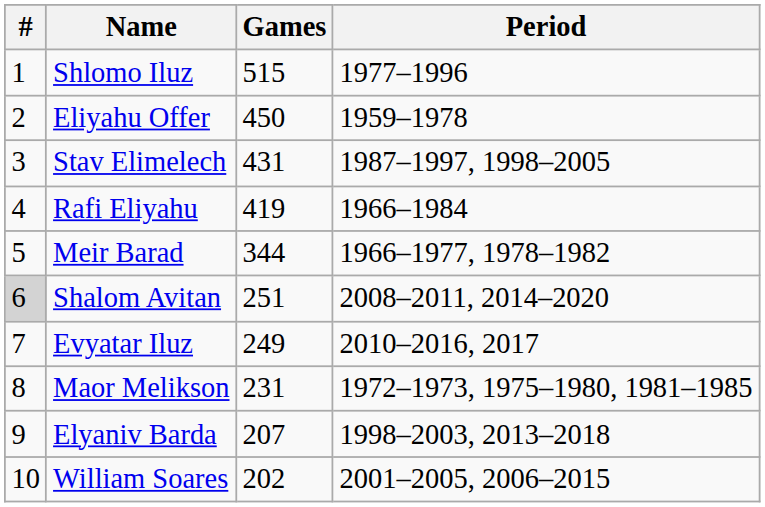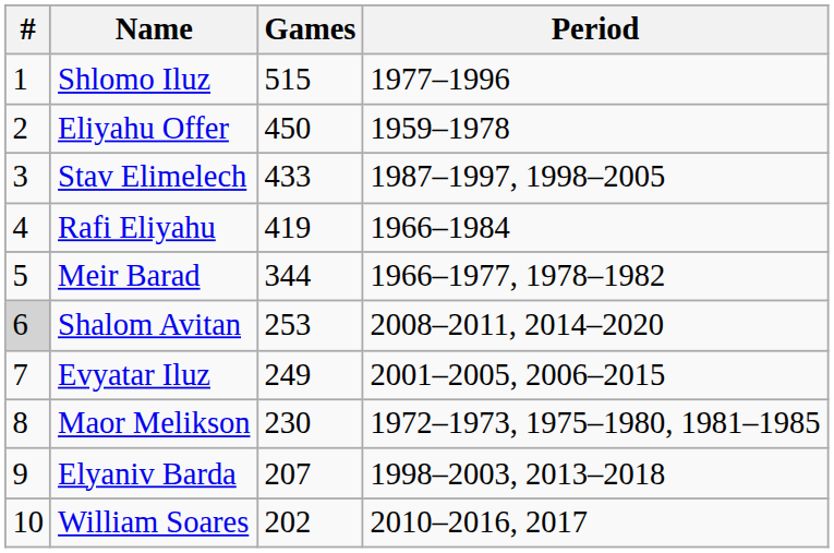 <table class="wikitable">
 <tr>
 <th>#</th>
 <th>Name</th>
 <th>Games</th>
 <th>Period</th>
 </tr>
 <tr>
 <td>1</td>
 <td><a href='#'>Shlomo Iluz</a></td>
 <td>515</td>
 <td>1977–1996</td>
 </tr>
 <tr>
 <td>2</td>
 <td><a href='#'>Eliyahu Offer</a></td>
 <td>450</td>
 <td>1959–1978</td>
 </tr>
 <tr>
 <td>3</td>
 <td><a href='#'>Stav Elimelech</a></td>
-<td>431</td>
+<td>433</td>
 <td>1987–1997, 1998–2005</td>
 </tr>
 <tr>
 <td>4</td>
 <td><a href='#'>Rafi Eliyahu</a></td>
 <td>419</td>
 <td>1966–1984</td>
 </tr>
 <tr>
 <td>5</td>
 <td><a href='#'>Meir Barad</a></td>
 <td>344</td>
 <td>1966–1977, 1978–1982</td>
 </tr>
 <tr>
 <td style="background: lightgrey;">6</td>
 <td><a href='#'>Shalom Avitan</a></td>
-<td>251</td>
+<td>253</td>
 <td>2008–2011, 2014–2020</td>
 </tr>
 <tr>
 <td>7</td>
 <td><a href='#'>Evyatar Iluz</a></td>
 <td>249</td>
-<td>2010–2016, 2017</td>
+<td>2001–2005, 2006–2015</td>
 </tr>
 <tr>
 <td>8</td>
 <td><a href='#'>Maor Melikson</a></td>
-<td>231</td>
+<td>230</td>
 <td>1972–1973, 1975–1980, 1981–1985</td>
 </tr>
 <tr>
 <td>9</td>
 <td><a href='#'>Elyaniv Barda</a></td>
 <td>207</td>
 <td>1998–2003, 2013–2018</td>
 </tr>
 <tr>
 <td>10</td>
 <td><a href='#'>William Soares</a></td>
 <td>202</td>
-<td>2001–2005, 2006–2015</td>
+<td>2010–2016, 2017</td>
 </tr>
 </table>
